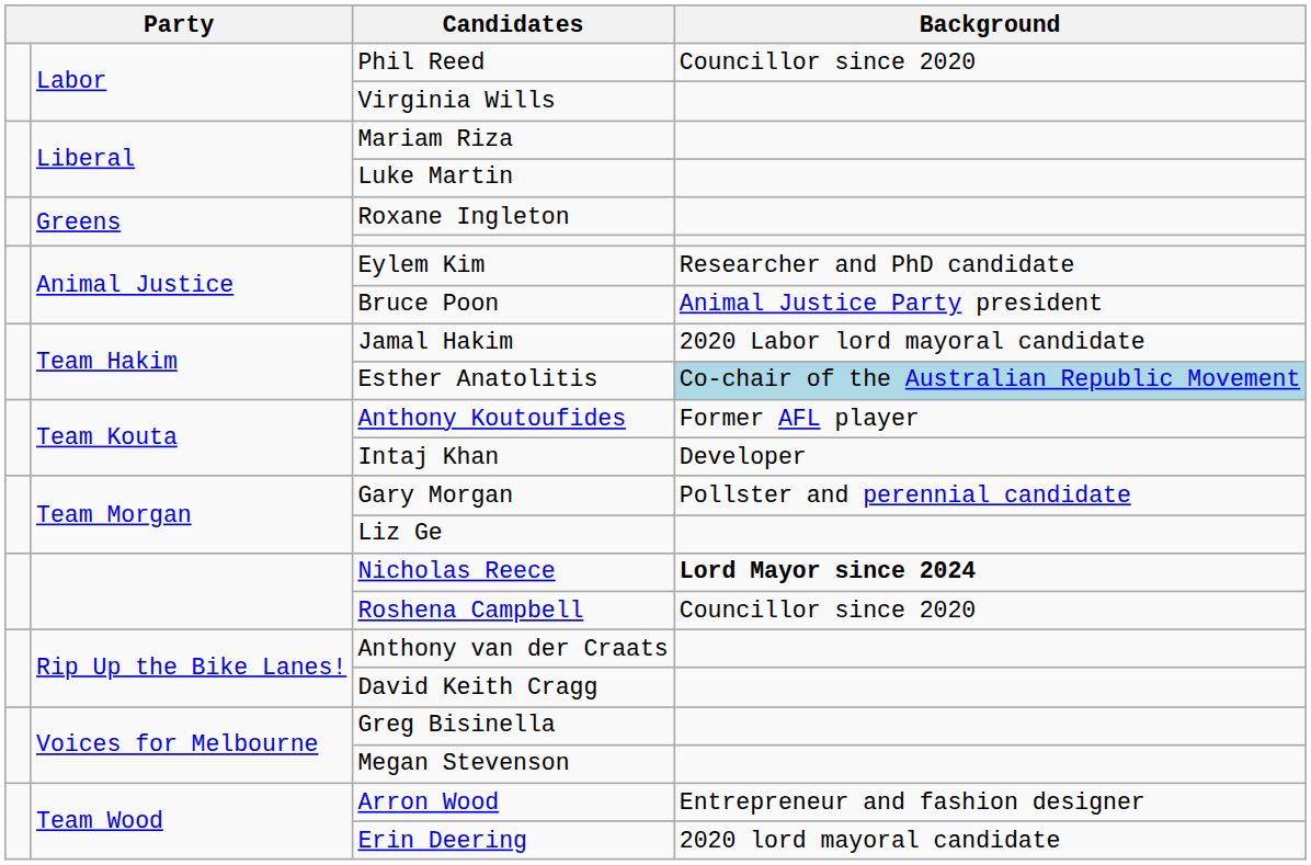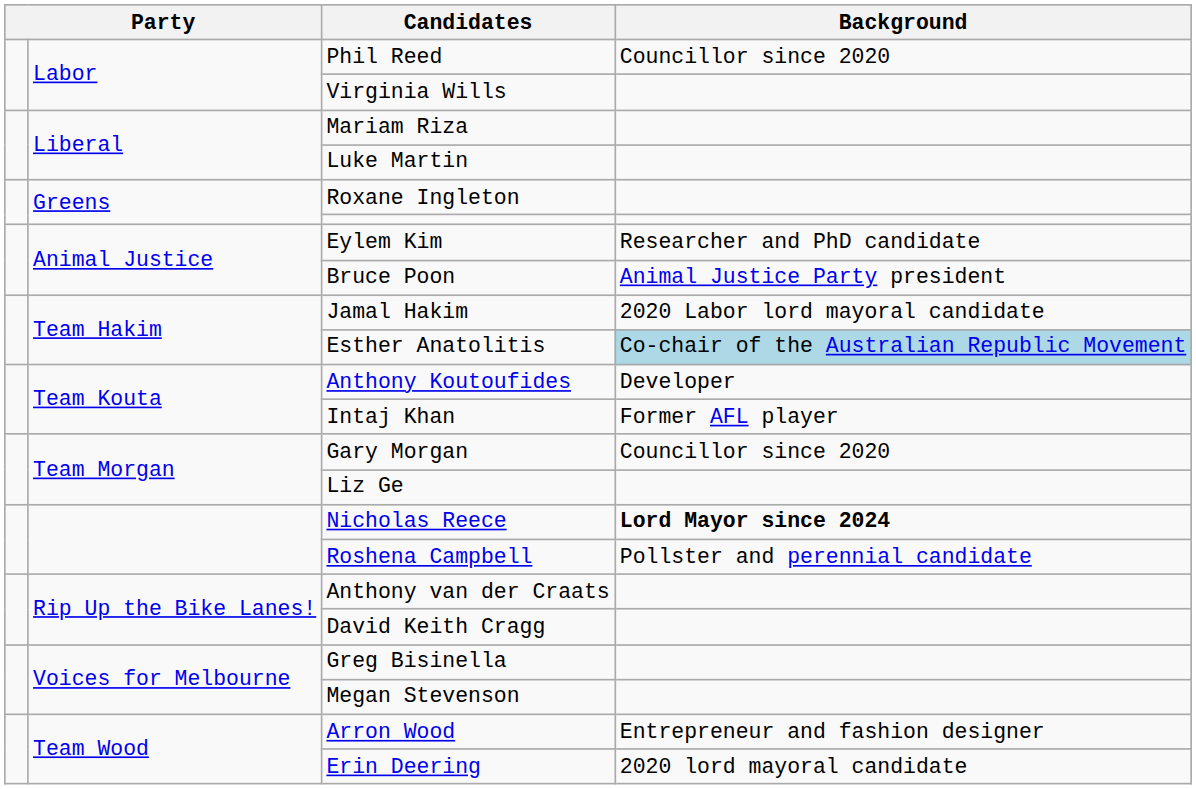 <table class="wikitable">
 <tr>
 <th colspan="2">Party</th>
 <th>Candidates</th>
 <th>Background</th>
 </tr>
 <tr>
 <td rowspan=2; width="3pt" > </td>
 <td rowspan=2><a href='#'>Labor</a></td>
 <td>Phil Reed</td>
 <td>Councillor since 2020</td>
 </tr>
 <tr>
 <td>Virginia Wills</td>
 <td></td>
 </tr>
 <tr>
 <td rowspan=2; width="3pt" > </td>
 <td rowspan=2><a href='#'>Liberal</a></td>
 <td>Mariam Riza</td>
 <td></td>
 </tr>
 <tr>
 <td>Luke Martin</td>
 <td></td>
 </tr>
 <tr>
 <td rowspan=2; width="3pt" > </td>
 <td rowspan=2><a href='#'>Greens</a></td>
 <td>Roxane Ingleton</td>
 <td></td>
 </tr>
 <tr>
 <td></td>
 <td></td>
 </tr>
 <tr>
 <td rowspan=2; width="3pt" > </td>
 <td rowspan=2><a href='#'>Animal Justice</a></td>
 <td>Eylem Kim</td>
 <td>Researcher and PhD candidate</td>
 </tr>
 <tr>
 <td>Bruce Poon</td>
 <td><a href='#'>Animal Justice Party</a> president</td>
 </tr>
 <tr>
 <td rowspan=2; width="3pt" > </td>
 <td rowspan=2><a href='#'>Team Hakim</a></td>
 <td>Jamal Hakim</td>
 <td>2020 Labor lord mayoral candidate</td>
 </tr>
 <tr>
 <td>Esther Anatolitis</td>
 <td style="background: lightblue;">Co-chair of the <a href='#'>Australian Republic Movement</a></td>
 </tr>
 <tr>
 <td rowspan=2; width="3pt" > </td>
 <td rowspan=2><a href='#'>Team Kouta</a></td>
 <td><a href='#'>Anthony Koutoufides</a></td>
-<td>Former  <a href='#'>AFL</a> player</td>
+<td>Developer</td>
 </tr>
 <tr>
 <td>Intaj Khan</td>
-<td>Developer</td>
+<td>Former  <a href='#'>AFL</a> player</td>
 </tr>
 <tr>
 <td rowspan=2; width="3pt" > </td>
 <td rowspan=2><a href='#'>Team Morgan</a></td>
 <td>Gary Morgan</td>
-<td>Pollster and <a href='#'>perennial candidate</a></td>
+<td>Councillor since 2020</td>
 </tr>
 <tr>
 <td>Liz Ge</td>
 <td></td>
 </tr>
 <tr>
 <td rowspan=2; width="3pt" > </td>
 <td rowspan=2></td>
 <td><a href='#'>Nicholas Reece</a></td>
 <td><strong>Lord Mayor since 2024</strong></td>
 </tr>
 <tr>
 <td><a href='#'>Roshena Campbell</a></td>
-<td>Councillor since 2020</td>
+<td>Pollster and <a href='#'>perennial candidate</a></td>
 </tr>
 <tr>
 <td rowspan=2; width="3pt" > </td>
 <td rowspan=2><a href='#'>Rip Up the Bike Lanes!</a></td>
 <td>Anthony van der Craats</td>
 <td></td>
 </tr>
 <tr>
 <td>David Keith Cragg</td>
 <td></td>
 </tr>
 <tr>
 <td rowspan=2; width="3pt" > </td>
 <td rowspan=2><a href='#'>Voices for Melbourne</a></td>
 <td>Greg Bisinella</td>
 <td></td>
 </tr>
 <tr>
 <td>Megan Stevenson</td>
 <td></td>
 </tr>
 <tr>
 <td rowspan=2; width="3pt" > </td>
 <td rowspan=2><a href='#'>Team Wood</a></td>
 <td><a href='#'>Arron Wood</a></td>
 <td>Entrepreneur and fashion designer</td>
 </tr>
 <tr>
 <td><a href='#'>Erin Deering</a></td>
 <td>2020 lord mayoral candidate</td>
 </tr>
 </table>
